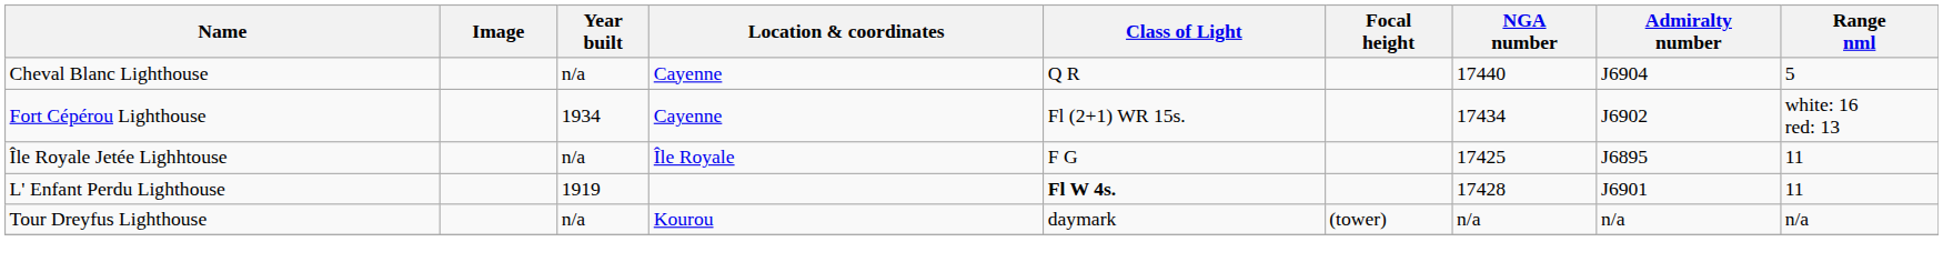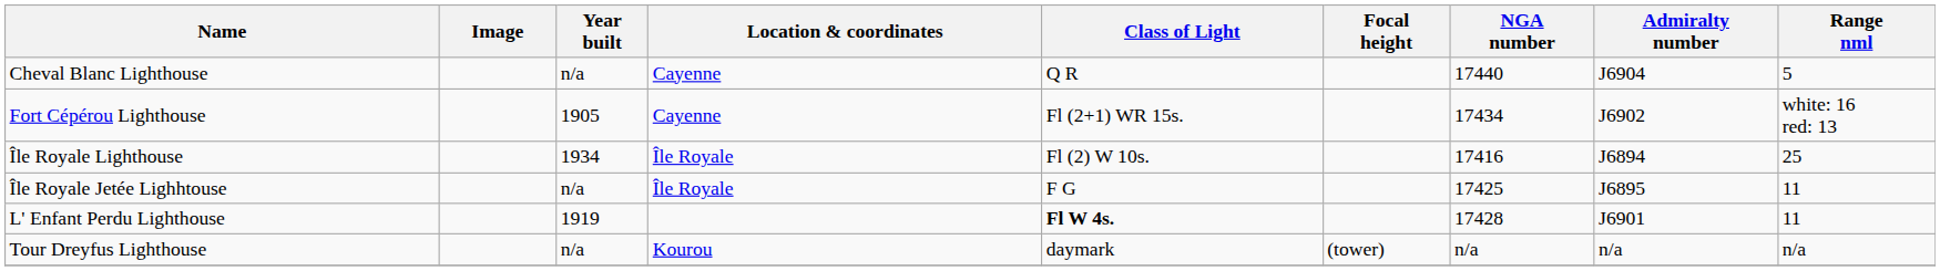 <table class="wikitable sortable" style="width:100%">
 <tr>
 <th>Name</th>
 <th>Image</th>
 <th>Year<br>built</th>
 <th>Location & coordinates</th>
 <th><a href='#'>Class of Light</a></th>
 <th>Focal<br>height</th>
 <th><a href='#'>NGA</a><br>number</th>
 <th><a href='#'>Admiralty</a><br>number</th>
 <th>Range<br><a href='#'>nml</a></th>
 </tr>
 <tr>
 <td>Cheval Blanc Lighthouse</td>
 <td></td>
 <td>n/a</td>
 <td><a href='#'>Cayenne</a><br> </td>
 <td>Q R</td>
 <td></td>
 <td>17440</td>
 <td>J6904</td>
 <td>5</td>
 </tr>
 <tr>
 <td><a href='#'>Fort Cépérou</a> Lighthouse</td>
 <td></td>
-<td>1934</td>
+<td>1905</td>
 <td><a href='#'>Cayenne</a><br> </td>
 <td>Fl (2+1) WR 15s.</td>
 <td></td>
 <td>17434</td>
 <td>J6902</td>
 <td>white: 16<br>red: 13</td>
+</tr>
+<tr>
+<td>Île Royale Lighthouse</td>
+<td></td>
+<td>1934</td>
+<td><a href='#'>Île Royale</a><br> </td>
+<td>Fl (2) W 10s.</td>
+<td></td>
+<td>17416</td>
+<td>J6894</td>
+<td>25</td>
 </tr>
 <tr>
 <td>Île Royale Jetée Lighhtouse</td>
 <td></td>
 <td>n/a</td>
 <td><a href='#'>Île Royale</a><br> </td>
 <td>F G</td>
 <td></td>
 <td>17425</td>
 <td>J6895</td>
 <td>11</td>
 </tr>
 <tr>
 <td>L' Enfant Perdu Lighthouse</td>
 <td></td>
 <td>1919</td>
 <td></td>
 <td><strong>Fl W 4s.</strong></td>
 <td></td>
 <td>17428</td>
 <td>J6901</td>
 <td>11</td>
 </tr>
 <tr>
 <td>Tour Dreyfus Lighthouse</td>
 <td></td>
 <td>n/a</td>
 <td><a href='#'>Kourou</a><br> </td>
 <td>daymark</td>
 <td> (tower)</td>
 <td>n/a</td>
 <td>n/a</td>
 <td>n/a</td>
 </tr>
 <tr>
 </tr>
 </table>
